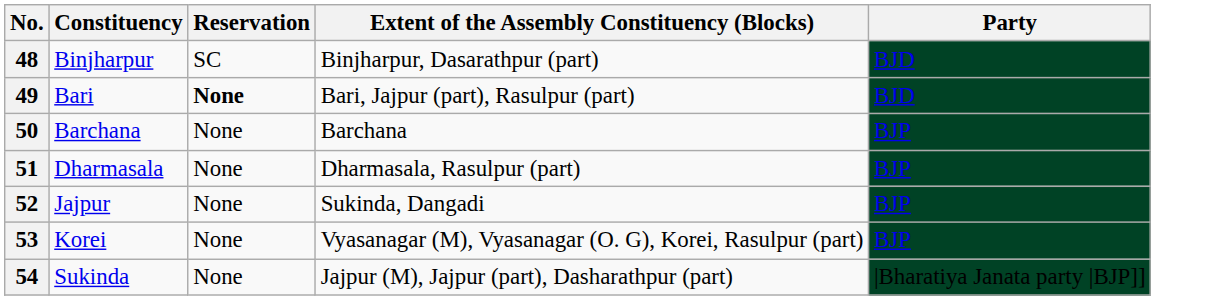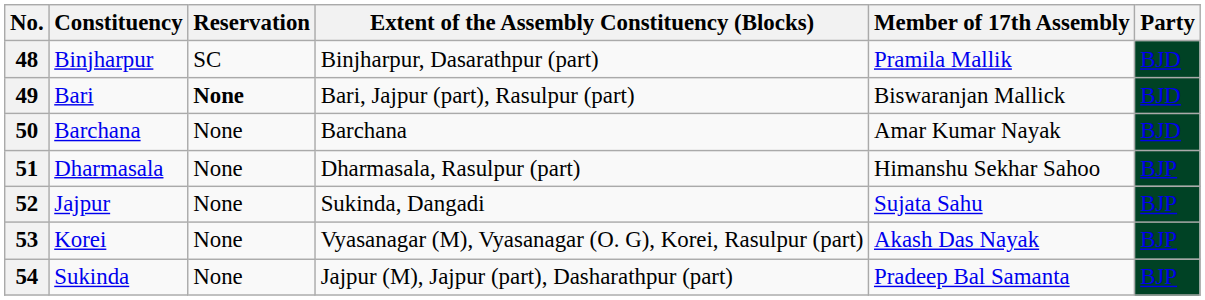 <table class="wikitable sortable">
 <tr>
 <th>No.</th>
 <th>Constituency</th>
 <th>Reservation</th>
 <th>Extent of the Assembly Constituency (Blocks)</th>
+<th>Member of 17th Assembly</th>
 <th>Party</th>
 </tr>
 <tr>
 <th>48</th>
 <td><a href='#'>Binjharpur</a></td>
 <td>SC</td>
 <td>Binjharpur, Dasarathpur (part)</td>
+<td><a href='#'>Pramila Mallik</a></td>
 <td bgcolor="#004225"><a href='#'><span>BJD</span></a></td>
 </tr>
 <tr>
 <th>49</th>
 <td><a href='#'>Bari</a></td>
 <td><strong>None</strong></td>
 <td>Bari, Jajpur (part), Rasulpur (part) </td>
+<td>Biswaranjan Mallick</td>
 <td bgcolor="#004225"><a href='#'><span>BJD</span></a></td>
 </tr>
 <tr>
 <th>50</th>
 <td><a href='#'>Barchana</a></td>
 <td>None</td>
 <td>Barchana</td>
-<td bgcolor="#004225"><a href='#'><span>BJP</span></a></td>
+<td>Amar Kumar Nayak</td>
+<td bgcolor="#004225"><a href='#'><span>BJD</span></a></td>
 </tr>
 <tr>
 <th>51</th>
 <td><a href='#'>Dharmasala</a></td>
 <td>None</td>
 <td>Dharmasala, Rasulpur (part)</td>
+<td>Himanshu Sekhar Sahoo</td>
 <td bgcolor="#004225"><a href='#'><span>BJP</span></a></td>
 </tr>
 <tr>
 <th>52</th>
 <td><a href='#'>Jajpur</a></td>
 <td>None</td>
 <td>Sukinda, Dangadi </td>
+<td><a href='#'>Sujata Sahu</a></td>
 <td bgcolor="#004225"><a href='#'><span>BJP</span></a></td>
 </tr>
 <tr>
 <th>53</th>
 <td><a href='#'>Korei</a></td>
 <td>None</td>
 <td>Vyasanagar (M), Vyasanagar (O. G), Korei, Rasulpur (part)</td>
+<td><a href='#'>Akash Das Nayak</a></td>
 <td bgcolor="#004225"><a href='#'><span>BJP</span></a></td>
 </tr>
 <tr>
 <th>54</th>
 <td><a href='#'>Sukinda</a></td>
 <td>None</td>
 <td>Jajpur (M), Jajpur (part), Dasharathpur (part) </td>
-<td bgcolor="#004225">|Bharatiya Janata party |<span>BJP</span>]]</td>
+<td><a href='#'>Pradeep Bal Samanta</a></td>
+<td bgcolor="#004225"><a href='#'><span>BJP</span></a></td>
 </tr>
 </table>
